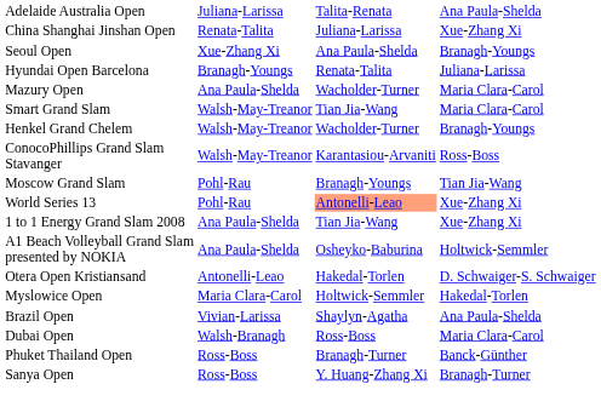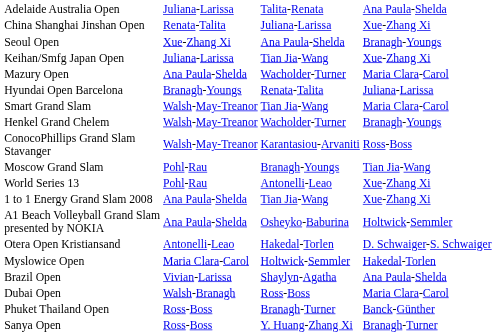 <table>
 <tr>
 <td>Adelaide Australia Open </td>
 <td> <a href='#'>Juliana</a>-<a href='#'>Larissa</a></td>
 <td> <a href='#'>Talita</a>-<a href='#'>Renata</a></td>
 <td> <a href='#'>Ana Paula</a>-<a href='#'>Shelda</a></td>
 </tr>
 <tr>
 <td>China Shanghai Jinshan Open</td>
 <td> <a href='#'>Renata</a>-<a href='#'>Talita</a></td>
 <td> <a href='#'>Juliana</a>-<a href='#'>Larissa</a></td>
 <td> <a href='#'>Xue</a>-<a href='#'>Zhang Xi</a></td>
 </tr>
 <tr>
 <td>Seoul Open</td>
 <td> <a href='#'>Xue</a>-<a href='#'>Zhang Xi</a></td>
 <td> <a href='#'>Ana Paula</a>-<a href='#'>Shelda</a></td>
 <td> <a href='#'>Branagh</a>-<a href='#'>Youngs</a></td>
 </tr>
 <tr>
-<td>Hyundai Open Barcelona</td>
-<td> <a href='#'>Branagh</a>-<a href='#'>Youngs</a></td>
-<td> <a href='#'>Renata</a>-<a href='#'>Talita</a></td>
+<td>Keihan/Smfg Japan Open</td>
 <td> <a href='#'>Juliana</a>-<a href='#'>Larissa</a></td>
+<td> <a href='#'>Tian Jia</a>-<a href='#'>Wang</a></td>
+<td> <a href='#'>Xue</a>-<a href='#'>Zhang Xi</a></td>
 </tr>
 <tr>
 <td>Mazury Open</td>
 <td> <a href='#'>Ana Paula</a>-<a href='#'>Shelda</a></td>
 <td> <a href='#'>Wacholder</a>-<a href='#'>Turner</a></td>
 <td> <a href='#'>Maria Clara</a>-<a href='#'>Carol</a></td>
+</tr>
+<tr>
+<td>Hyundai Open Barcelona</td>
+<td> <a href='#'>Branagh</a>-<a href='#'>Youngs</a></td>
+<td> <a href='#'>Renata</a>-<a href='#'>Talita</a></td>
+<td> <a href='#'>Juliana</a>-<a href='#'>Larissa</a></td>
 </tr>
 <tr>
 <td>Smart Grand Slam</td>
 <td> <a href='#'>Walsh</a>-<a href='#'>May-Treanor</a></td>
 <td> <a href='#'>Tian Jia</a>-<a href='#'>Wang</a></td>
 <td> <a href='#'>Maria Clara</a>-<a href='#'>Carol</a></td>
 </tr>
 <tr>
 <td>Henkel Grand Chelem</td>
 <td> <a href='#'>Walsh</a>-<a href='#'>May-Treanor</a></td>
 <td> <a href='#'>Wacholder</a>-<a href='#'>Turner</a></td>
 <td> <a href='#'>Branagh</a>-<a href='#'>Youngs</a></td>
 </tr>
 <tr>
 <td>ConocoPhillips Grand Slam <br>Stavanger</td>
 <td> <a href='#'>Walsh</a>-<a href='#'>May-Treanor</a></td>
 <td> <a href='#'>Karantasiou</a>-<a href='#'>Arvaniti</a></td>
 <td> <a href='#'>Ross</a>-<a href='#'>Boss</a></td>
 </tr>
 <tr>
 <td>Moscow Grand Slam</td>
 <td> <a href='#'>Pohl</a>-<a href='#'>Rau</a></td>
 <td> <a href='#'>Branagh</a>-<a href='#'>Youngs</a></td>
 <td> <a href='#'>Tian Jia</a>-<a href='#'>Wang</a></td>
 </tr>
 <tr>
 <td>World Series 13</td>
 <td> <a href='#'>Pohl</a>-<a href='#'>Rau</a></td>
-<td style="background: lightsalmon;"> <a href='#'>Antonelli</a>-<a href='#'>Leao</a></td>
+<td> <a href='#'>Antonelli</a>-<a href='#'>Leao</a></td>
 <td> <a href='#'>Xue</a>-<a href='#'>Zhang Xi</a></td>
 </tr>
 <tr>
 <td>1 to 1 Energy Grand Slam 2008</td>
 <td> <a href='#'>Ana Paula</a>-<a href='#'>Shelda</a></td>
 <td> <a href='#'>Tian Jia</a>-<a href='#'>Wang</a></td>
 <td> <a href='#'>Xue</a>-<a href='#'>Zhang Xi</a></td>
 </tr>
 <tr>
 <td>A1 Beach Volleyball Grand Slam <br>presented by NOKIA</td>
 <td> <a href='#'>Ana Paula</a>-<a href='#'>Shelda</a></td>
 <td> <a href='#'>Osheyko</a>-<a href='#'>Baburina</a></td>
 <td> <a href='#'>Holtwick</a>-<a href='#'>Semmler</a></td>
 </tr>
 <tr>
 <td>Otera Open Kristiansand</td>
 <td> <a href='#'>Antonelli</a>-<a href='#'>Leao</a></td>
 <td> <a href='#'>Hakedal</a>-<a href='#'>Torlen</a></td>
 <td> <a href='#'>D. Schwaiger</a>-<a href='#'>S. Schwaiger</a></td>
 </tr>
 <tr>
 <td>Myslowice Open</td>
 <td> <a href='#'>Maria Clara</a>-<a href='#'>Carol</a></td>
 <td> <a href='#'>Holtwick</a>-<a href='#'>Semmler</a></td>
 <td> <a href='#'>Hakedal</a>-<a href='#'>Torlen</a></td>
 </tr>
 <tr>
 <td>Brazil Open</td>
 <td> <a href='#'>Vivian</a>-<a href='#'>Larissa</a></td>
 <td> <a href='#'>Shaylyn</a>-<a href='#'>Agatha</a></td>
 <td> <a href='#'>Ana Paula</a>-<a href='#'>Shelda</a></td>
 </tr>
 <tr>
 <td>Dubai Open</td>
 <td> <a href='#'>Walsh</a>-<a href='#'>Branagh</a></td>
 <td> <a href='#'>Ross</a>-<a href='#'>Boss</a></td>
 <td> <a href='#'>Maria Clara</a>-<a href='#'>Carol</a></td>
 </tr>
 <tr>
 <td>Phuket Thailand Open</td>
 <td> <a href='#'>Ross</a>-<a href='#'>Boss</a></td>
 <td> <a href='#'>Branagh</a>-<a href='#'>Turner</a></td>
 <td> <a href='#'>Banck</a>-<a href='#'>Günther</a></td>
 </tr>
 <tr>
 <td>Sanya Open</td>
 <td> <a href='#'>Ross</a>-<a href='#'>Boss</a></td>
 <td> <a href='#'>Y. Huang</a>-<a href='#'>Zhang Xi</a></td>
 <td> <a href='#'>Branagh</a>-<a href='#'>Turner</a></td>
 </tr>
 </table>
